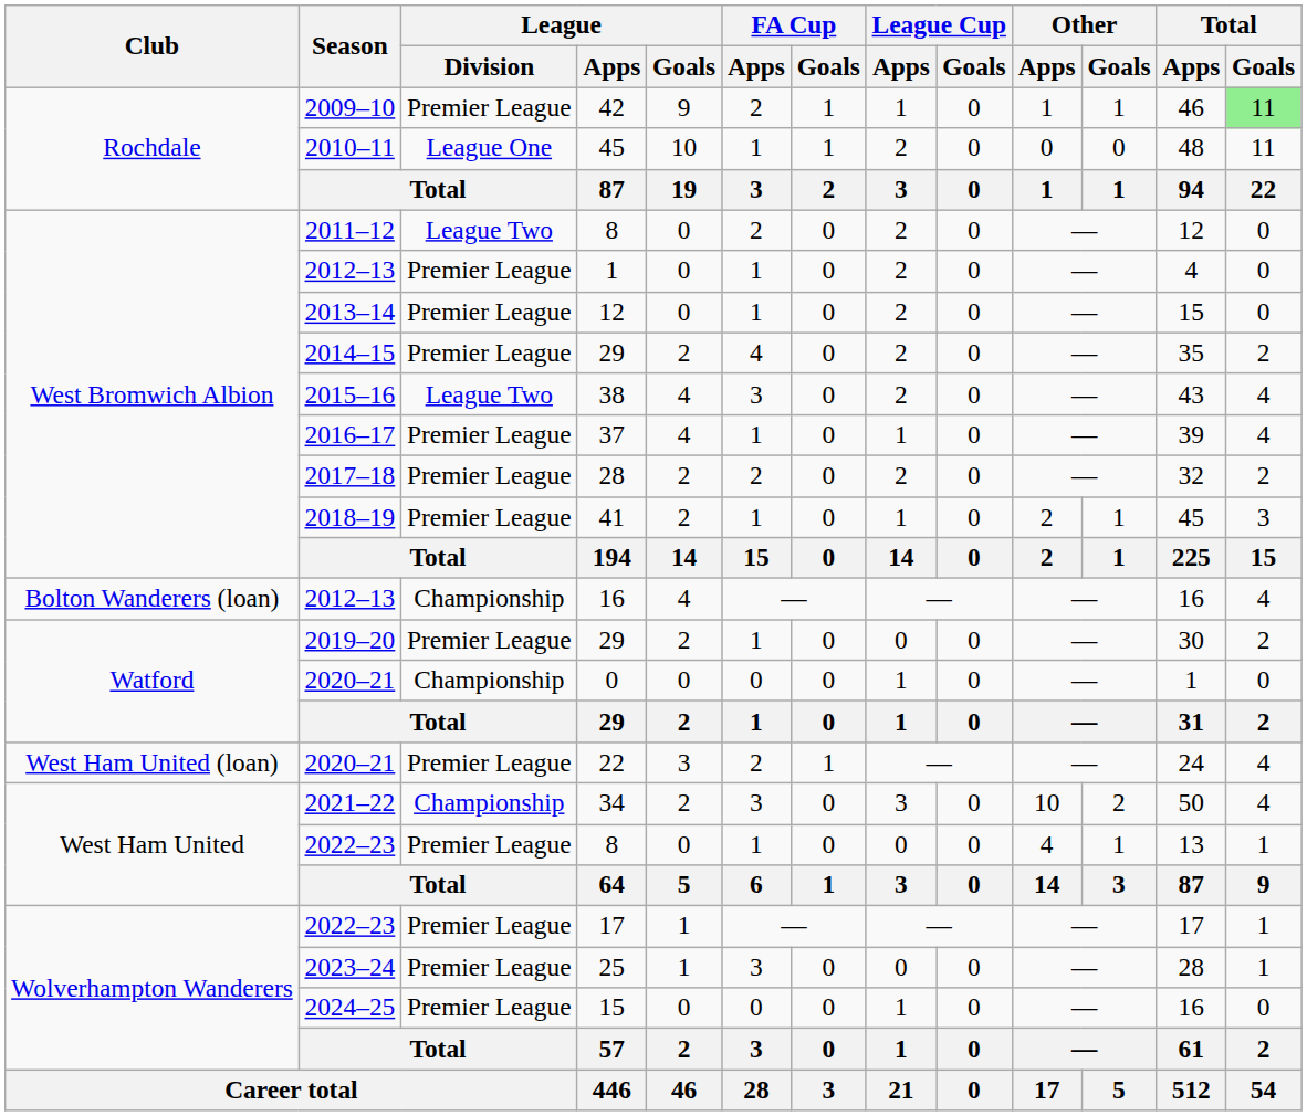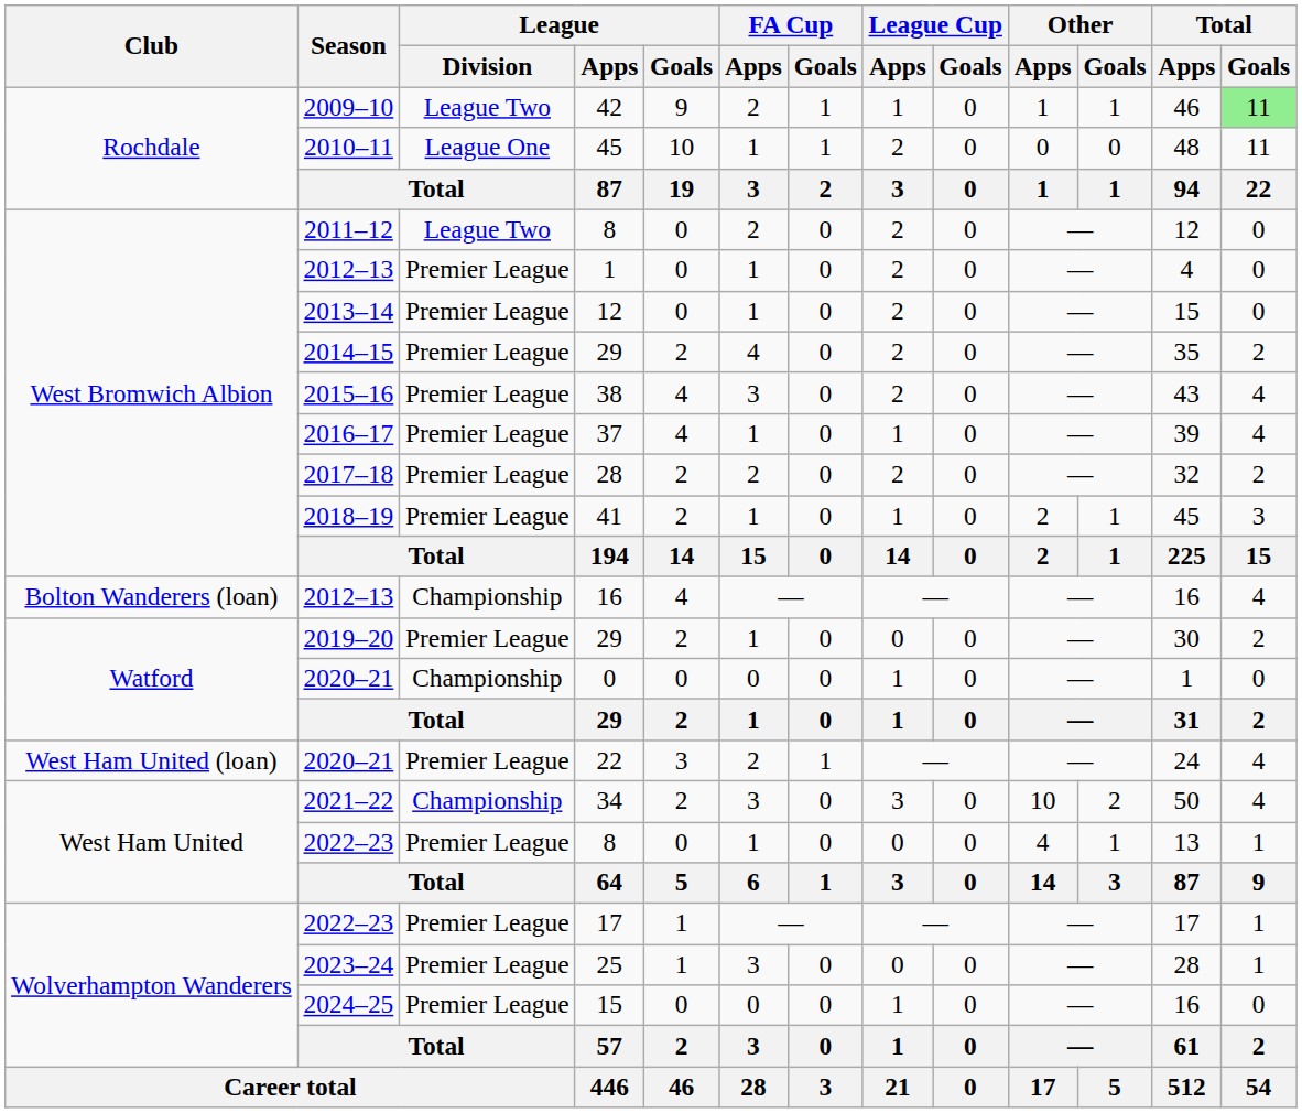 <table class="wikitable" style="text-align:center">
 <tr>
 <th rowspan="2">Club</th>
 <th rowspan="2">Season</th>
 <th colspan="3">League</th>
 <th colspan="2"><a href='#'>FA Cup</a></th>
 <th colspan="2"><a href='#'>League Cup</a></th>
 <th colspan="2">Other</th>
 <th colspan="2">Total</th>
 </tr>
 <tr>
 <th>Division</th>
 <th>Apps</th>
 <th>Goals</th>
 <th>Apps</th>
 <th>Goals</th>
 <th>Apps</th>
 <th>Goals</th>
 <th>Apps</th>
 <th>Goals</th>
 <th>Apps</th>
 <th>Goals</th>
 </tr>
 <tr>
 <td rowspan="3"><a href='#'>Rochdale</a></td>
 <td><a href='#'>2009–10</a></td>
-<td>Premier League</td>
+<td><a href='#'>League Two</a></td>
 <td>42</td>
 <td>9</td>
 <td>2</td>
 <td>1</td>
 <td>1</td>
 <td>0</td>
 <td>1</td>
 <td>1</td>
 <td>46</td>
 <td style="background: lightgreen;">11</td>
 </tr>
 <tr>
 <td><a href='#'>2010–11</a></td>
 <td><a href='#'>League One</a></td>
 <td>45</td>
 <td>10</td>
 <td>1</td>
 <td>1</td>
 <td>2</td>
 <td>0</td>
 <td>0</td>
 <td>0</td>
 <td>48</td>
 <td>11</td>
 </tr>
 <tr>
 <th colspan=2>Total</th>
 <th>87</th>
 <th>19</th>
 <th>3</th>
 <th>2</th>
 <th>3</th>
 <th>0</th>
 <th>1</th>
 <th>1</th>
 <th>94</th>
 <th>22</th>
 </tr>
 <tr>
 <td rowspan="9"><a href='#'>West Bromwich Albion</a></td>
 <td><a href='#'>2011–12</a></td>
 <td><a href='#'>League Two</a></td>
 <td>8</td>
 <td>0</td>
 <td>2</td>
 <td>0</td>
 <td>2</td>
 <td>0</td>
 <td colspan="2">—</td>
 <td>12</td>
 <td>0</td>
 </tr>
 <tr>
 <td><a href='#'>2012–13</a></td>
 <td>Premier League</td>
 <td>1</td>
 <td>0</td>
 <td>1</td>
 <td>0</td>
 <td>2</td>
 <td>0</td>
 <td colspan="2">—</td>
 <td>4</td>
 <td>0</td>
 </tr>
 <tr>
 <td><a href='#'>2013–14</a></td>
 <td>Premier League</td>
 <td>12</td>
 <td>0</td>
 <td>1</td>
 <td>0</td>
 <td>2</td>
 <td>0</td>
 <td colspan="2">—</td>
 <td>15</td>
 <td>0</td>
 </tr>
 <tr>
 <td><a href='#'>2014–15</a></td>
 <td>Premier League</td>
 <td>29</td>
 <td>2</td>
 <td>4</td>
 <td>0</td>
 <td>2</td>
 <td>0</td>
 <td colspan="2">—</td>
 <td>35</td>
 <td>2</td>
 </tr>
 <tr>
 <td><a href='#'>2015–16</a></td>
-<td><a href='#'>League Two</a></td>
+<td>Premier League</td>
 <td>38</td>
 <td>4</td>
 <td>3</td>
 <td>0</td>
 <td>2</td>
 <td>0</td>
 <td colspan="2">—</td>
 <td>43</td>
 <td>4</td>
 </tr>
 <tr>
 <td><a href='#'>2016–17</a></td>
 <td>Premier League</td>
 <td>37</td>
 <td>4</td>
 <td>1</td>
 <td>0</td>
 <td>1</td>
 <td>0</td>
 <td colspan="2">—</td>
 <td>39</td>
 <td>4</td>
 </tr>
 <tr>
 <td><a href='#'>2017–18</a></td>
 <td>Premier League</td>
 <td>28</td>
 <td>2</td>
 <td>2</td>
 <td>0</td>
 <td>2</td>
 <td>0</td>
 <td colspan="2">—</td>
 <td>32</td>
 <td>2</td>
 </tr>
 <tr>
 <td><a href='#'>2018–19</a></td>
 <td>Premier League</td>
 <td>41</td>
 <td>2</td>
 <td>1</td>
 <td>0</td>
 <td>1</td>
 <td>0</td>
 <td>2</td>
 <td>1</td>
 <td>45</td>
 <td>3</td>
 </tr>
 <tr>
 <th colspan="2">Total</th>
 <th>194</th>
 <th>14</th>
 <th>15</th>
 <th>0</th>
 <th>14</th>
 <th>0</th>
 <th>2</th>
 <th>1</th>
 <th>225</th>
 <th>15</th>
 </tr>
 <tr>
 <td><a href='#'>Bolton Wanderers</a> (loan)</td>
 <td><a href='#'>2012–13</a></td>
 <td>Championship</td>
 <td>16</td>
 <td>4</td>
 <td colspan="2">—</td>
 <td colspan="2">—</td>
 <td colspan="2">—</td>
 <td>16</td>
 <td>4</td>
 </tr>
 <tr>
 <td rowspan="3"><a href='#'>Watford</a></td>
 <td><a href='#'>2019–20</a></td>
 <td>Premier League</td>
 <td>29</td>
 <td>2</td>
 <td>1</td>
 <td>0</td>
 <td>0</td>
 <td>0</td>
 <td colspan="2">—</td>
 <td>30</td>
 <td>2</td>
 </tr>
 <tr>
 <td><a href='#'>2020–21</a></td>
 <td>Championship</td>
 <td>0</td>
 <td>0</td>
 <td>0</td>
 <td>0</td>
 <td>1</td>
 <td>0</td>
 <td colspan="2">—</td>
 <td>1</td>
 <td>0</td>
 </tr>
 <tr>
 <th colspan="2">Total</th>
 <th>29</th>
 <th>2</th>
 <th>1</th>
 <th>0</th>
 <th>1</th>
 <th>0</th>
 <th colspan="2">—</th>
 <th>31</th>
 <th>2</th>
 </tr>
 <tr>
 <td><a href='#'>West Ham United</a> (loan)</td>
 <td><a href='#'>2020–21</a></td>
 <td>Premier League</td>
 <td>22</td>
 <td>3</td>
 <td>2</td>
 <td>1</td>
 <td colspan="2">—</td>
 <td colspan="2">—</td>
 <td>24</td>
 <td>4</td>
 </tr>
 <tr>
 <td rowspan="3">West Ham United</td>
 <td><a href='#'>2021–22</a></td>
 <td><a href='#'>Championship</a></td>
 <td>34</td>
 <td>2</td>
 <td>3</td>
 <td>0</td>
 <td>3</td>
 <td>0</td>
 <td>10</td>
 <td>2</td>
 <td>50</td>
 <td>4</td>
 </tr>
 <tr>
 <td><a href='#'>2022–23</a></td>
 <td>Premier League</td>
 <td>8</td>
 <td>0</td>
 <td>1</td>
 <td>0</td>
 <td>0</td>
 <td>0</td>
 <td>4</td>
 <td>1</td>
 <td>13</td>
 <td>1</td>
 </tr>
 <tr>
 <th colspan="2">Total</th>
 <th>64</th>
 <th>5</th>
 <th>6</th>
 <th>1</th>
 <th>3</th>
 <th>0</th>
 <th>14</th>
 <th>3</th>
 <th>87</th>
 <th>9</th>
 </tr>
 <tr>
 <td rowspan="4"><a href='#'>Wolverhampton Wanderers</a></td>
 <td><a href='#'>2022–23</a></td>
 <td>Premier League</td>
 <td>17</td>
 <td>1</td>
 <td colspan="2">—</td>
 <td colspan="2">—</td>
 <td colspan="2">—</td>
 <td>17</td>
 <td>1</td>
 </tr>
 <tr>
 <td><a href='#'>2023–24</a></td>
 <td>Premier League</td>
 <td>25</td>
 <td>1</td>
 <td>3</td>
 <td>0</td>
 <td>0</td>
 <td>0</td>
 <td colspan="2">—</td>
 <td>28</td>
 <td>1</td>
 </tr>
 <tr>
 <td><a href='#'>2024–25</a></td>
 <td>Premier League</td>
 <td>15</td>
 <td>0</td>
 <td>0</td>
 <td>0</td>
 <td>1</td>
 <td>0</td>
 <td colspan="2">—</td>
 <td>16</td>
 <td>0</td>
 </tr>
 <tr>
 <th colspan="2">Total</th>
 <th>57</th>
 <th>2</th>
 <th>3</th>
 <th>0</th>
 <th>1</th>
 <th>0</th>
 <th colspan="2">—</th>
 <th>61</th>
 <th>2</th>
 </tr>
 <tr>
 <th colspan="3">Career total</th>
 <th>446</th>
 <th>46</th>
 <th>28</th>
 <th>3</th>
 <th>21</th>
 <th>0</th>
 <th>17</th>
 <th>5</th>
 <th>512</th>
 <th>54</th>
 </tr>
 </table>
